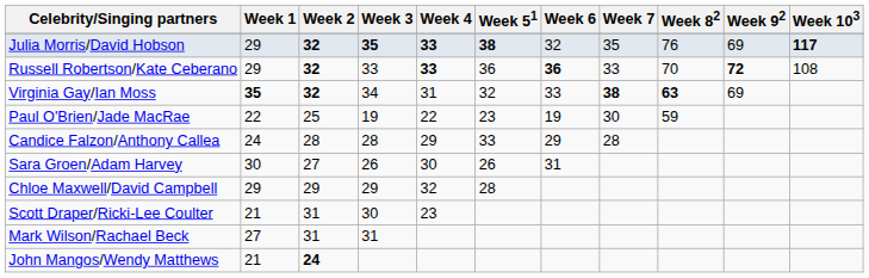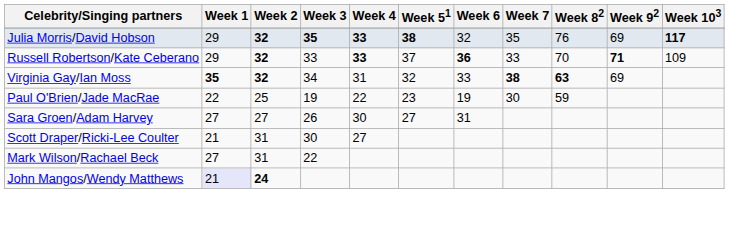 <table class="wikitable">
 <tr>
 <th>Celebrity/Singing partners</th>
 <th>Week 1</th>
 <th>Week 2</th>
 <th>Week 3</th>
 <th>Week 4</th>
 <th>Week 5<sup>1</sup></th>
 <th>Week 6</th>
 <th>Week 7</th>
 <th>Week 8<sup>2</sup></th>
 <th>Week 9<sup>2</sup></th>
 <th>Week 10<sup>3</sup></th>
 </tr>
 <tr>
 </tr>
 <tr style="background:#E1E8EF;">
 <td><a href='#'>Julia Morris</a>/<a href='#'>David Hobson</a></td>
 <td>29</td>
 <td><strong>32</strong></td>
 <td><strong>35</strong></td>
 <td><strong>33</strong></td>
 <td><strong>38</strong></td>
 <td>32</td>
 <td>35</td>
 <td>76</td>
 <td>69</td>
 <td><strong>117</strong></td>
 </tr>
 <tr>
 <td><a href='#'>Russell Robertson</a>/<a href='#'>Kate Ceberano</a></td>
 <td>29</td>
 <td><strong>32</strong></td>
 <td>33</td>
 <td><strong>33</strong></td>
-<td>36</td>
+<td>37</td>
 <td><strong>36</strong></td>
 <td>33</td>
 <td>70</td>
-<td><strong>72</strong></td>
-<td>108</td>
+<td><strong>71</strong></td>
+<td>109</td>
 </tr>
 <tr>
 <td><a href='#'>Virginia Gay</a>/<a href='#'>Ian Moss</a></td>
 <td><strong>35</strong></td>
 <td><strong>32</strong></td>
 <td>34</td>
 <td>31</td>
 <td>32</td>
 <td>33</td>
 <td><strong>38</strong></td>
 <td><strong>63</strong></td>
 <td>69</td>
 <td></td>
 </tr>
 <tr>
 <td><a href='#'>Paul O'Brien</a>/<a href='#'>Jade MacRae</a></td>
 <td>22</td>
 <td>25</td>
 <td>19</td>
 <td>22</td>
 <td>23</td>
 <td>19</td>
 <td>30</td>
 <td>59</td>
 <td></td>
 <td></td>
 </tr>
 <tr>
-<td><a href='#'>Candice Falzon</a>/<a href='#'>Anthony Callea</a></td>
-<td>24</td>
-<td>28</td>
-<td>28</td>
-<td>29</td>
-<td>33</td>
-<td>29</td>
-<td>28</td>
-<td></td>
-<td></td>
-<td></td>
-</tr>
-<tr>
 <td><a href='#'>Sara Groen</a>/<a href='#'>Adam Harvey</a></td>
-<td>30</td>
+<td>27</td>
 <td>27</td>
 <td>26</td>
 <td>30</td>
-<td>26</td>
+<td>27</td>
 <td>31</td>
-<td></td>
-<td></td>
-<td></td>
-<td></td>
-</tr>
-<tr>
-<td><a href='#'>Chloe Maxwell</a>/<a href='#'>David Campbell</a></td>
-<td>29</td>
-<td>29</td>
-<td>29</td>
-<td>32</td>
-<td>28</td>
-<td></td>
 <td></td>
 <td></td>
 <td></td>
 <td></td>
 </tr>
 <tr>
 <td><a href='#'>Scott Draper</a>/<a href='#'>Ricki-Lee Coulter</a></td>
 <td>21</td>
 <td>31</td>
 <td>30</td>
-<td>23</td>
+<td>27</td>
 <td></td>
 <td></td>
 <td></td>
 <td></td>
 <td></td>
 <td></td>
 </tr>
 <tr>
 <td><a href='#'>Mark Wilson</a>/<a href='#'>Rachael Beck</a></td>
 <td>27</td>
 <td>31</td>
-<td>31</td>
+<td>22</td>
 <td></td>
 <td></td>
 <td></td>
 <td></td>
 <td></td>
 <td></td>
 <td></td>
 </tr>
 <tr>
 <td><a href='#'>John Mangos</a>/<a href='#'>Wendy Matthews</a></td>
-<td>21</td>
+<td style="background: lavender;">21</td>
 <td><strong>24</strong></td>
 <td></td>
 <td></td>
 <td></td>
 <td></td>
 <td></td>
 <td></td>
 <td></td>
 </tr>
 </table>
